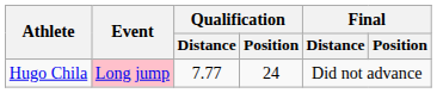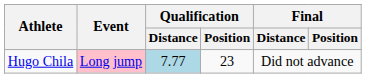 <table class=wikitable style="font-size:90%">
 <tr>
 <th rowspan="2">Athlete</th>
 <th rowspan="2">Event</th>
 <th colspan="2">Qualification</th>
 <th colspan="2">Final</th>
 </tr>
 <tr style="font-size:95%">
 <th>Distance</th>
 <th>Position</th>
 <th>Distance</th>
 <th>Position</th>
 </tr>
 <tr align=center>
 <td align=left><a href='#'>Hugo Chila</a></td>
 <td align=left style="background: pink;"><a href='#'>Long jump</a></td>
-<td>7.77</td>
-<td>24</td>
+<td style="background: lightblue;">7.77</td>
+<td>23</td>
 <td colspan=2>Did not advance</td>
 </tr>
 </table>
